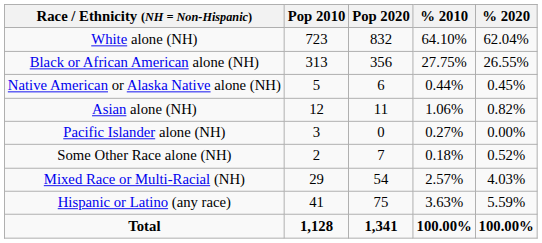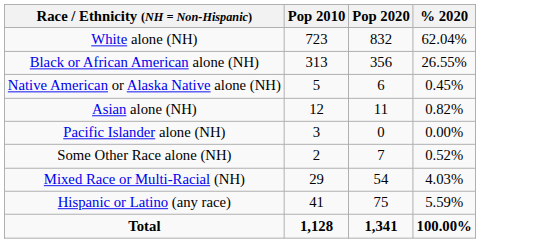 <table class="wikitable" style="text-align:center;">
 <tr>
 <th>Race / Ethnicity <small>(<em>NH = Non-Hispanic</em>)</small></th>
 <th>Pop 2010</th>
 <th>Pop 2020</th>
-<th>% 2010</th>
 <th>% 2020</th>
 </tr>
 <tr>
 <td><a href='#'>White</a> alone (NH)</td>
 <td>723</td>
 <td>832</td>
-<td>64.10%</td>
 <td>62.04%</td>
 </tr>
 <tr>
 <td><a href='#'>Black or African American</a> alone (NH)</td>
 <td>313</td>
 <td>356</td>
-<td>27.75%</td>
 <td>26.55%</td>
 </tr>
 <tr>
 <td><a href='#'>Native American</a> or <a href='#'>Alaska Native</a> alone (NH)</td>
 <td>5</td>
 <td>6</td>
-<td>0.44%</td>
 <td>0.45%</td>
 </tr>
 <tr>
 <td><a href='#'>Asian</a> alone (NH)</td>
 <td>12</td>
 <td>11</td>
-<td>1.06%</td>
 <td>0.82%</td>
 </tr>
 <tr>
 <td><a href='#'>Pacific Islander</a> alone (NH)</td>
 <td>3</td>
 <td>0</td>
-<td>0.27%</td>
 <td>0.00%</td>
 </tr>
 <tr>
 <td>Some Other Race alone (NH)</td>
 <td>2</td>
 <td>7</td>
-<td>0.18%</td>
 <td>0.52%</td>
 </tr>
 <tr>
 <td><a href='#'>Mixed Race or Multi-Racial</a> (NH)</td>
 <td>29</td>
 <td>54</td>
-<td>2.57%</td>
 <td>4.03%</td>
 </tr>
 <tr>
 <td><a href='#'>Hispanic or Latino</a> (any race)</td>
 <td>41</td>
 <td>75</td>
-<td>3.63%</td>
 <td>5.59%</td>
 </tr>
 <tr>
 <td><strong>Total</strong></td>
 <td><strong>1,128</strong></td>
 <td><strong>1,341</strong></td>
 <td><strong>100.00%</strong></td>
-<td><strong>100.00%</strong></td>
 </tr>
 </table>
